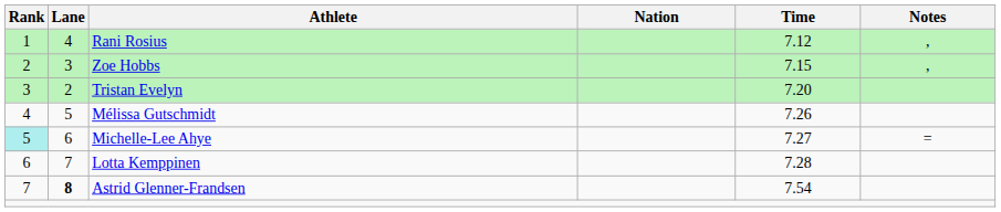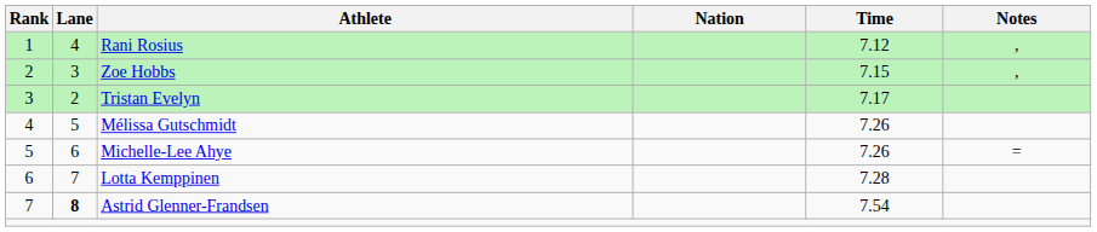 <table class="wikitable sortable" style="text-align:center;width: 65%;">
 <tr>
 <th scope="col" style="width: 10px;">Rank</th>
 <th scope="col" style="width: 10px;">Lane</th>
 <th scope="col">Athlete</th>
 <th scope="col">Nation</th>
 <th scope="col">Time</th>
 <th scope="col">Notes</th>
 </tr>
 <tr bgcolor=bbf3bb>
 <td>1</td>
 <td>4</td>
 <td align=left><a href='#'>Rani Rosius</a></td>
 <td align=left></td>
 <td>7.12</td>
 <td>, </td>
 </tr>
 <tr bgcolor=bbf3bb>
 <td>2</td>
 <td>3</td>
 <td align=left><a href='#'>Zoe Hobbs</a></td>
 <td align=left></td>
 <td>7.15</td>
 <td>, </td>
 </tr>
 <tr bgcolor=bbf3bb>
 <td>3</td>
 <td>2</td>
 <td align=left><a href='#'>Tristan Evelyn</a></td>
 <td align=left></td>
-<td>7.20</td>
+<td>7.17</td>
 <td></td>
 </tr>
 <tr>
 <td>4</td>
 <td>5</td>
 <td align=left><a href='#'>Mélissa Gutschmidt</a></td>
 <td align=left></td>
 <td>7.26</td>
 <td></td>
 </tr>
 <tr>
-<td style="background: paleturquoise;">5</td>
+<td>5</td>
 <td>6</td>
 <td align=left><a href='#'>Michelle-Lee Ahye</a></td>
 <td align=left></td>
-<td>7.27</td>
+<td>7.26</td>
 <td>=</td>
 </tr>
 <tr>
 <td>6</td>
 <td>7</td>
 <td align=left><a href='#'>Lotta Kemppinen</a></td>
 <td align=left></td>
 <td>7.28</td>
 <td></td>
 </tr>
 <tr>
 <td>7</td>
 <td><strong>8</strong></td>
 <td align=left><a href='#'>Astrid Glenner-Frandsen</a></td>
 <td align=left></td>
 <td>7.54</td>
 <td></td>
 </tr>
 <tr class="sortbottom">
 <td colspan="6"></td>
 </tr>
 </table>
